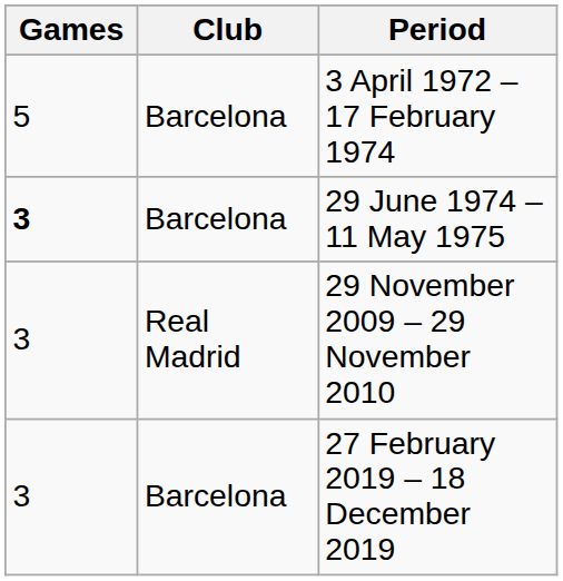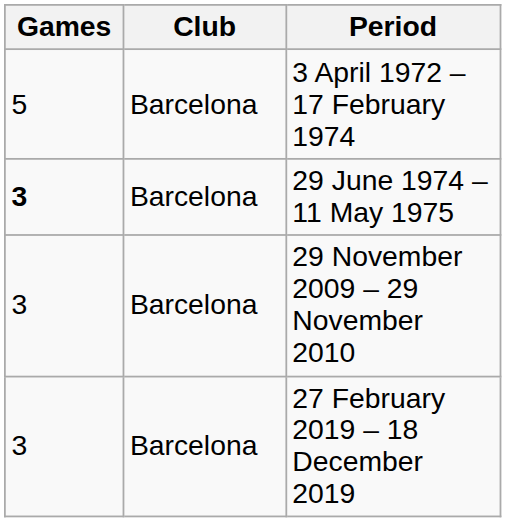 <table class="wikitable" style="width:45%;">
 <tr>
 <th style="width:5%;">Games</th>
 <th style="width:10%;">Club</th>
 <th style="width:30%;">Period</th>
 </tr>
 <tr>
 <td>5</td>
 <td>Barcelona</td>
 <td>3 April 1972 – 17 February 1974</td>
 </tr>
 <tr>
 <td><strong>3</strong></td>
 <td>Barcelona</td>
 <td>29 June 1974 – 11 May 1975</td>
 </tr>
 <tr>
 <td>3</td>
-<td>Real Madrid</td>
+<td>Barcelona</td>
 <td>29 November 2009 – 29 November 2010</td>
 </tr>
 <tr>
 <td>3</td>
 <td>Barcelona</td>
 <td>27 February 2019 – 18 December 2019</td>
 </tr>
 </table>
